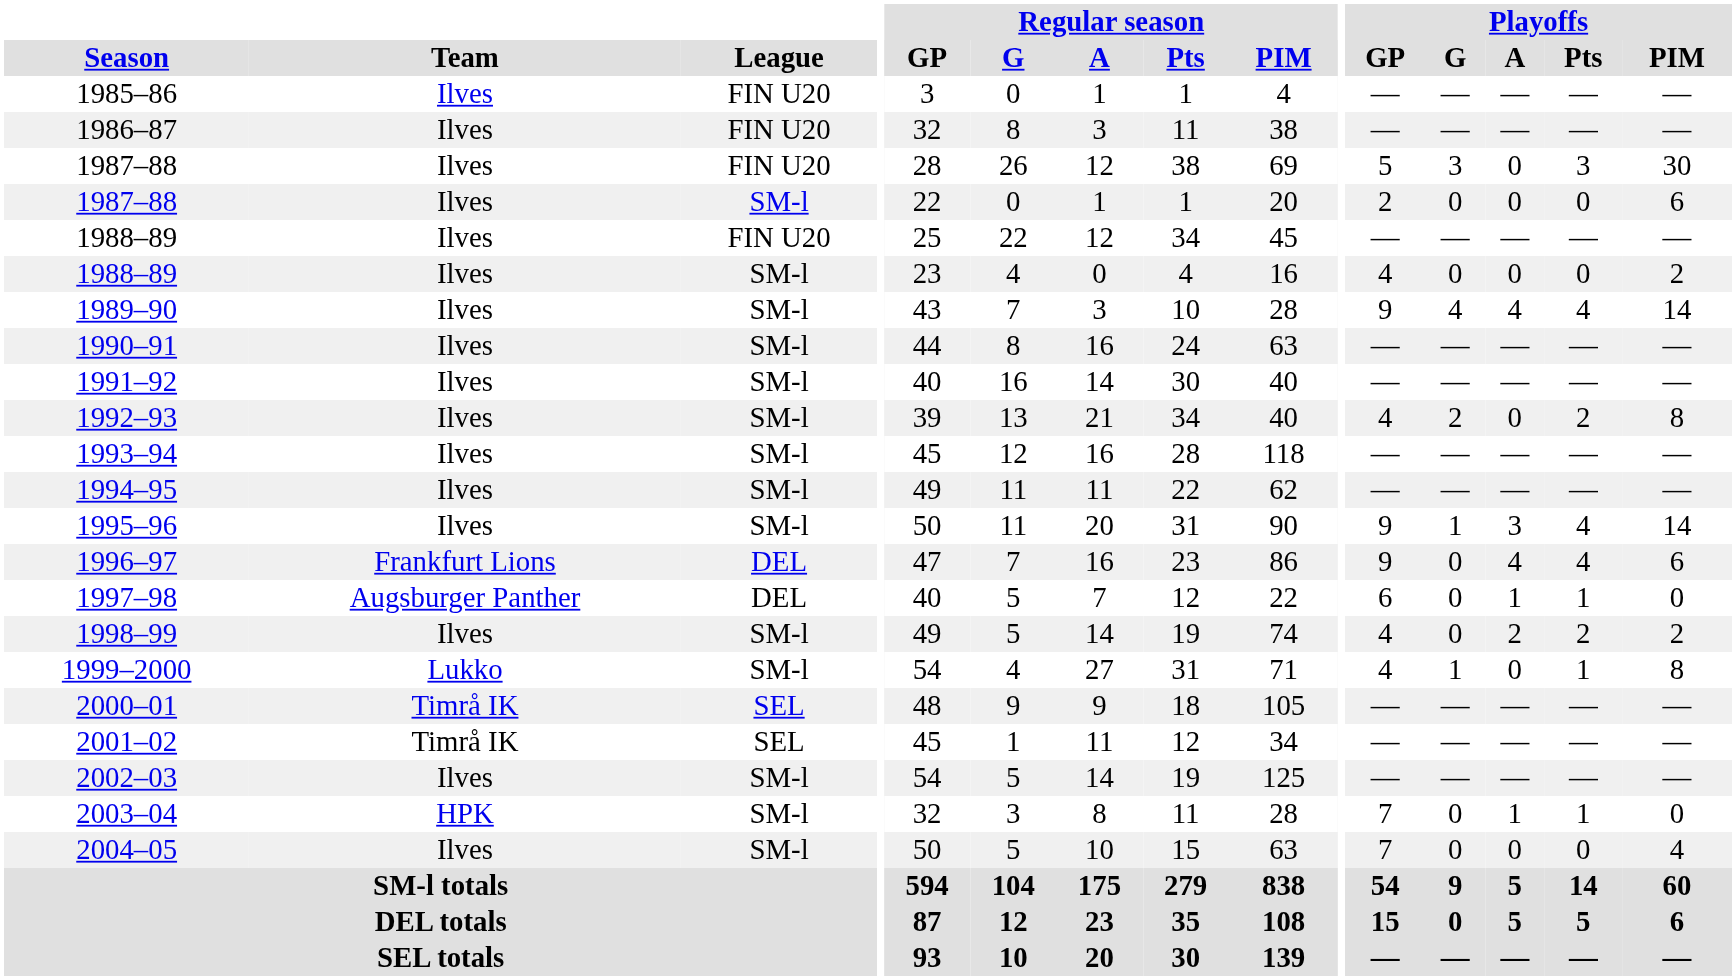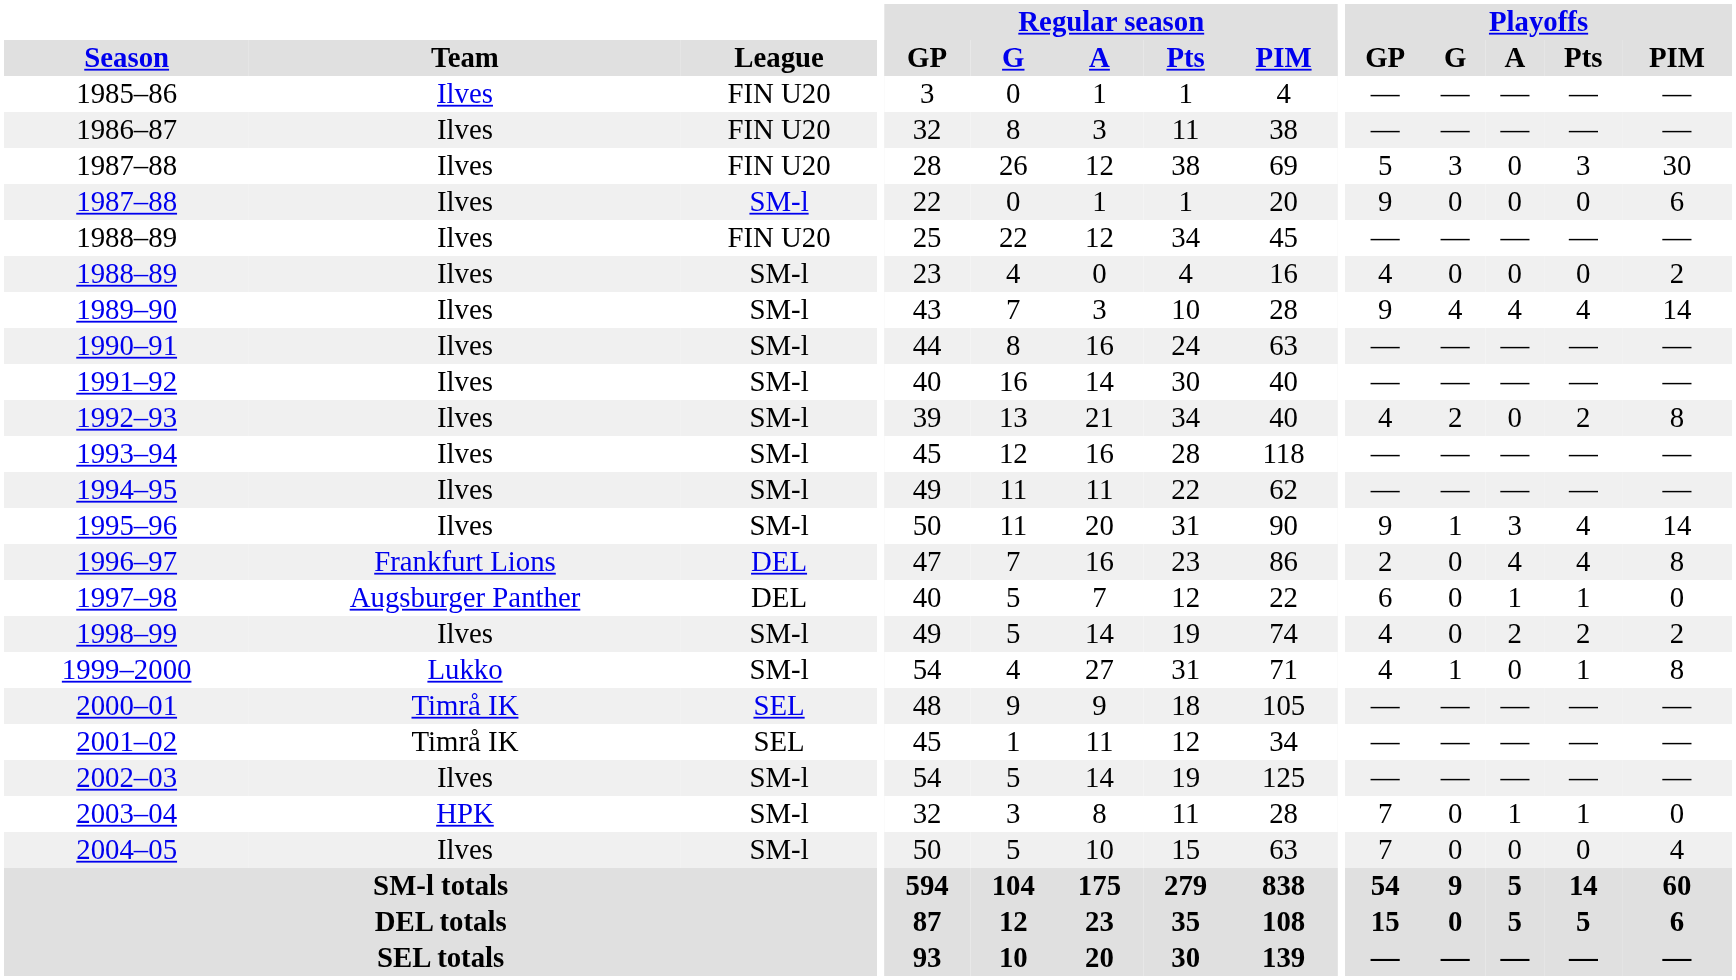 <table border="0" cellpadding="1" cellspacing="0" style="text-align:center; width:60em">
 <tr bgcolor="#e0e0e0">
 <th colspan="3" bgcolor="#ffffff"></th>
 <th rowspan="99" bgcolor="#ffffff"></th>
 <th colspan="5"><a href='#'>Regular season</a></th>
 <th rowspan="99" bgcolor="#ffffff"></th>
 <th colspan="5"><a href='#'>Playoffs</a></th>
 </tr>
 <tr bgcolor="#e0e0e0">
 <th><a href='#'>Season</a></th>
 <th>Team</th>
 <th>League</th>
 <th>GP</th>
 <th><a href='#'>G</a></th>
 <th><a href='#'>A</a></th>
 <th><a href='#'>Pts</a></th>
 <th><a href='#'>PIM</a></th>
 <th>GP</th>
 <th>G</th>
 <th>A</th>
 <th>Pts</th>
 <th>PIM</th>
 </tr>
 <tr>
 <td>1985–86</td>
 <td><a href='#'>Ilves</a></td>
 <td>FIN U20</td>
 <td>3</td>
 <td>0</td>
 <td>1</td>
 <td>1</td>
 <td>4</td>
 <td>—</td>
 <td>—</td>
 <td>—</td>
 <td>—</td>
 <td>—</td>
 </tr>
 <tr bgcolor="#f0f0f0">
 <td>1986–87</td>
 <td>Ilves</td>
 <td>FIN U20</td>
 <td>32</td>
 <td>8</td>
 <td>3</td>
 <td>11</td>
 <td>38</td>
 <td>—</td>
 <td>—</td>
 <td>—</td>
 <td>—</td>
 <td>—</td>
 </tr>
 <tr>
 <td>1987–88</td>
 <td>Ilves</td>
 <td>FIN U20</td>
 <td>28</td>
 <td>26</td>
 <td>12</td>
 <td>38</td>
 <td>69</td>
 <td>5</td>
 <td>3</td>
 <td>0</td>
 <td>3</td>
 <td>30</td>
 </tr>
 <tr bgcolor="#f0f0f0">
 <td><a href='#'>1987–88</a></td>
 <td>Ilves</td>
 <td><a href='#'>SM-l</a></td>
 <td>22</td>
 <td>0</td>
 <td>1</td>
 <td>1</td>
 <td>20</td>
-<td>2</td>
+<td>9</td>
 <td>0</td>
 <td>0</td>
 <td>0</td>
 <td>6</td>
 </tr>
 <tr>
 <td>1988–89</td>
 <td>Ilves</td>
 <td>FIN U20</td>
 <td>25</td>
 <td>22</td>
 <td>12</td>
 <td>34</td>
 <td>45</td>
 <td>—</td>
 <td>—</td>
 <td>—</td>
 <td>—</td>
 <td>—</td>
 </tr>
 <tr bgcolor="#f0f0f0">
 <td><a href='#'>1988–89</a></td>
 <td>Ilves</td>
 <td>SM-l</td>
 <td>23</td>
 <td>4</td>
 <td>0</td>
 <td>4</td>
 <td>16</td>
 <td>4</td>
 <td>0</td>
 <td>0</td>
 <td>0</td>
 <td>2</td>
 </tr>
 <tr>
 <td><a href='#'>1989–90</a></td>
 <td>Ilves</td>
 <td>SM-l</td>
 <td>43</td>
 <td>7</td>
 <td>3</td>
 <td>10</td>
 <td>28</td>
 <td>9</td>
 <td>4</td>
 <td>4</td>
 <td>4</td>
 <td>14</td>
 </tr>
 <tr bgcolor="#f0f0f0">
 <td><a href='#'>1990–91</a></td>
 <td>Ilves</td>
 <td>SM-l</td>
 <td>44</td>
 <td>8</td>
 <td>16</td>
 <td>24</td>
 <td>63</td>
 <td>—</td>
 <td>—</td>
 <td>—</td>
 <td>—</td>
 <td>—</td>
 </tr>
 <tr>
 <td><a href='#'>1991–92</a></td>
 <td>Ilves</td>
 <td>SM-l</td>
 <td>40</td>
 <td>16</td>
 <td>14</td>
 <td>30</td>
 <td>40</td>
 <td>—</td>
 <td>—</td>
 <td>—</td>
 <td>—</td>
 <td>—</td>
 </tr>
 <tr bgcolor="#f0f0f0">
 <td><a href='#'>1992–93</a></td>
 <td>Ilves</td>
 <td>SM-l</td>
 <td>39</td>
 <td>13</td>
 <td>21</td>
 <td>34</td>
 <td>40</td>
 <td>4</td>
 <td>2</td>
 <td>0</td>
 <td>2</td>
 <td>8</td>
 </tr>
 <tr>
 <td><a href='#'>1993–94</a></td>
 <td>Ilves</td>
 <td>SM-l</td>
 <td>45</td>
 <td>12</td>
 <td>16</td>
 <td>28</td>
 <td>118</td>
 <td>—</td>
 <td>—</td>
 <td>—</td>
 <td>—</td>
 <td>—</td>
 </tr>
 <tr bgcolor="#f0f0f0">
 <td><a href='#'>1994–95</a></td>
 <td>Ilves</td>
 <td>SM-l</td>
 <td>49</td>
 <td>11</td>
 <td>11</td>
 <td>22</td>
 <td>62</td>
 <td>—</td>
 <td>—</td>
 <td>—</td>
 <td>—</td>
 <td>—</td>
 </tr>
 <tr>
 <td><a href='#'>1995–96</a></td>
 <td>Ilves</td>
 <td>SM-l</td>
 <td>50</td>
 <td>11</td>
 <td>20</td>
 <td>31</td>
 <td>90</td>
 <td>9</td>
 <td>1</td>
 <td>3</td>
 <td>4</td>
 <td>14</td>
 </tr>
 <tr bgcolor="#f0f0f0">
 <td><a href='#'>1996–97</a></td>
 <td><a href='#'>Frankfurt Lions</a></td>
 <td><a href='#'>DEL</a></td>
 <td>47</td>
 <td>7</td>
 <td>16</td>
 <td>23</td>
 <td>86</td>
-<td>9</td>
+<td>2</td>
 <td>0</td>
 <td>4</td>
 <td>4</td>
-<td>6</td>
+<td>8</td>
 </tr>
 <tr>
 <td><a href='#'>1997–98</a></td>
 <td><a href='#'>Augsburger Panther</a></td>
 <td>DEL</td>
 <td>40</td>
 <td>5</td>
 <td>7</td>
 <td>12</td>
 <td>22</td>
 <td>6</td>
 <td>0</td>
 <td>1</td>
 <td>1</td>
 <td>0</td>
 </tr>
 <tr bgcolor="#f0f0f0">
 <td><a href='#'>1998–99</a></td>
 <td>Ilves</td>
 <td>SM-l</td>
 <td>49</td>
 <td>5</td>
 <td>14</td>
 <td>19</td>
 <td>74</td>
 <td>4</td>
 <td>0</td>
 <td>2</td>
 <td>2</td>
 <td>2</td>
 </tr>
 <tr>
 <td><a href='#'>1999–2000</a></td>
 <td><a href='#'>Lukko</a></td>
 <td>SM-l</td>
 <td>54</td>
 <td>4</td>
 <td>27</td>
 <td>31</td>
 <td>71</td>
 <td>4</td>
 <td>1</td>
 <td>0</td>
 <td>1</td>
 <td>8</td>
 </tr>
 <tr bgcolor="#f0f0f0">
 <td><a href='#'>2000–01</a></td>
 <td><a href='#'>Timrå IK</a></td>
 <td><a href='#'>SEL</a></td>
 <td>48</td>
 <td>9</td>
 <td>9</td>
 <td>18</td>
 <td>105</td>
 <td>—</td>
 <td>—</td>
 <td>—</td>
 <td>—</td>
 <td>—</td>
 </tr>
 <tr>
 <td><a href='#'>2001–02</a></td>
 <td>Timrå IK</td>
 <td>SEL</td>
 <td>45</td>
 <td>1</td>
 <td>11</td>
 <td>12</td>
 <td>34</td>
 <td>—</td>
 <td>—</td>
 <td>—</td>
 <td>—</td>
 <td>—</td>
 </tr>
 <tr bgcolor="#f0f0f0">
 <td><a href='#'>2002–03</a></td>
 <td>Ilves</td>
 <td>SM-l</td>
 <td>54</td>
 <td>5</td>
 <td>14</td>
 <td>19</td>
 <td>125</td>
 <td>—</td>
 <td>—</td>
 <td>—</td>
 <td>—</td>
 <td>—</td>
 </tr>
 <tr>
 <td><a href='#'>2003–04</a></td>
 <td><a href='#'>HPK</a></td>
 <td>SM-l</td>
 <td>32</td>
 <td>3</td>
 <td>8</td>
 <td>11</td>
 <td>28</td>
 <td>7</td>
 <td>0</td>
 <td>1</td>
 <td>1</td>
 <td>0</td>
 </tr>
 <tr bgcolor="#f0f0f0">
 <td><a href='#'>2004–05</a></td>
 <td>Ilves</td>
 <td>SM-l</td>
 <td>50</td>
 <td>5</td>
 <td>10</td>
 <td>15</td>
 <td>63</td>
 <td>7</td>
 <td>0</td>
 <td>0</td>
 <td>0</td>
 <td>4</td>
 </tr>
 <tr bgcolor="#e0e0e0">
 <th colspan="3">SM-l totals</th>
 <th>594</th>
 <th>104</th>
 <th>175</th>
 <th>279</th>
 <th>838</th>
 <th>54</th>
 <th>9</th>
 <th>5</th>
 <th>14</th>
 <th>60</th>
 </tr>
 <tr bgcolor="#e0e0e0">
 <th colspan="3">DEL totals</th>
 <th>87</th>
 <th>12</th>
 <th>23</th>
 <th>35</th>
 <th>108</th>
 <th>15</th>
 <th>0</th>
 <th>5</th>
 <th>5</th>
 <th>6</th>
 </tr>
 <tr bgcolor="#e0e0e0">
 <th colspan="3">SEL totals</th>
 <th>93</th>
 <th>10</th>
 <th>20</th>
 <th>30</th>
 <th>139</th>
 <th>—</th>
 <th>—</th>
 <th>—</th>
 <th>—</th>
 <th>—</th>
 </tr>
 </table>
